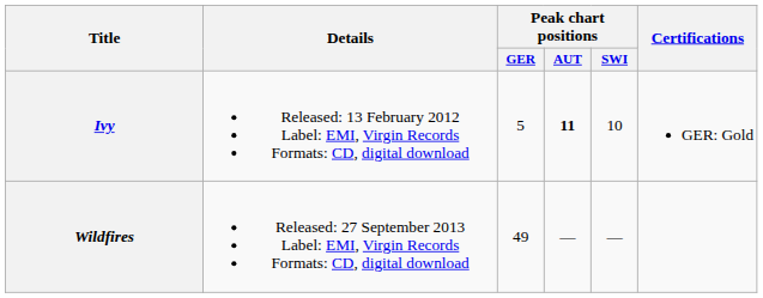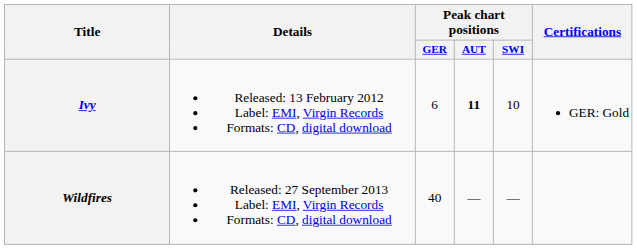 <table class="wikitable plainrowheaders" style="text-align:center;">
 <tr>
 <th scope="col" rowspan="2" style="width:12em;">Title</th>
 <th scope="col" rowspan="2" style="width:18em;">Details</th>
 <th scope="col" colspan="3">Peak chart positions</th>
 <th scope="col" rowspan="2"><a href='#'>Certifications</a></th>
 </tr>
 <tr>
 <th scope="col" style="width:3em;font-size:85%;"><a href='#'>GER</a><br></th>
 <th scope="col" style="width:3em;font-size:85%;"><a href='#'>AUT</a><br></th>
 <th scope="col" style="width:3em;font-size:85%;"><a href='#'>SWI</a><br></th>
 </tr>
 <tr>
 <th scope="row"><em><a href='#'>Ivy</a></em></th>
 <td><br><ul><li>Released: 13 February 2012</li><li>Label: <a href='#'>EMI</a>, <a href='#'>Virgin Records</a></li><li>Formats: <a href='#'>CD</a>, <a href='#'>digital download</a></li></ul></td>
-<td>5</td>
+<td>6</td>
 <td><strong>11</strong></td>
 <td>10</td>
 <td><br><ul><li>GER: Gold</li></ul></td>
 </tr>
 <tr>
 <th scope="row"><em>Wildfires</em></th>
 <td><br><ul><li>Released: 27 September 2013</li><li>Label: <a href='#'>EMI</a>, <a href='#'>Virgin Records</a></li><li>Formats: <a href='#'>CD</a>, <a href='#'>digital download</a></li></ul></td>
-<td>49</td>
+<td>40</td>
 <td>—</td>
 <td>—</td>
 <td></td>
 </tr>
 </table>
